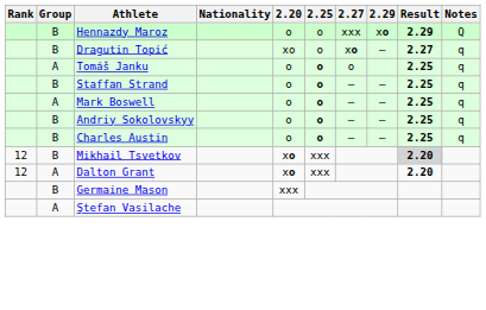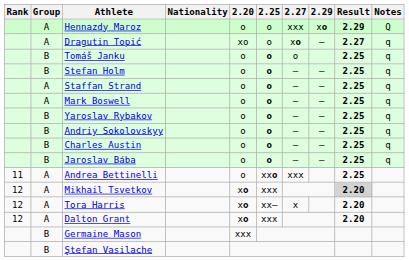 <table class="wikitable sortable" style="text-align:center">
 <tr>
 <th>Rank</th>
 <th>Group</th>
 <th>Athlete</th>
 <th>Nationality</th>
 <th>2.20</th>
 <th>2.25</th>
 <th>2.27</th>
 <th>2.29</th>
 <th>Result</th>
 <th>Notes</th>
 </tr>
 <tr bgcolor=ccffcc>
 <td></td>
-<td>B</td>
+<td>A</td>
 <td align="left"><a href='#'>Hennazdy Maroz</a></td>
 <td align=left></td>
 <td>o</td>
 <td>o</td>
 <td>xxx</td>
 <td>x<strong>o</strong></td>
 <td><strong>2.29</strong></td>
 <td>Q</td>
 </tr>
 <tr bgcolor=ddffdd>
 <td></td>
-<td>B</td>
+<td>A</td>
 <td align="left"><a href='#'>Dragutin Topić</a></td>
 <td align=left></td>
 <td>xo</td>
 <td>o</td>
 <td>x<strong>o</strong></td>
 <td>–</td>
 <td><strong>2.27</strong></td>
 <td>q</td>
 </tr>
 <tr bgcolor=ddffdd>
 <td></td>
-<td>A</td>
+<td>B</td>
 <td align="left"><a href='#'>Tomáš Janku</a></td>
 <td align=left></td>
 <td>o</td>
 <td><strong>o</strong></td>
 <td>o</td>
 <td></td>
 <td><strong>2.25</strong></td>
 <td>q</td>
 </tr>
 <tr bgcolor=ddffdd>
 <td></td>
 <td>B</td>
+<td align="left"><a href='#'>Stefan Holm</a></td>
+<td align=left></td>
+<td>o</td>
+<td><strong>o</strong></td>
+<td>–</td>
+<td>–</td>
+<td><strong>2.25</strong></td>
+<td>q</td>
+</tr>
+<tr bgcolor=ddffdd>
+<td></td>
+<td>A</td>
 <td align="left"><a href='#'>Staffan Strand</a></td>
 <td align=left></td>
 <td>o</td>
 <td><strong>o</strong></td>
 <td>–</td>
 <td>–</td>
 <td><strong>2.25</strong></td>
 <td>q</td>
 </tr>
 <tr bgcolor=ddffdd>
 <td></td>
 <td>A</td>
 <td align="left"><a href='#'>Mark Boswell</a></td>
+<td align=left></td>
+<td>o</td>
+<td><strong>o</strong></td>
+<td>–</td>
+<td>–</td>
+<td><strong>2.25</strong></td>
+<td>q</td>
+</tr>
+<tr bgcolor=ddffdd>
+<td></td>
+<td>B</td>
+<td align="left"><a href='#'>Yaroslav Rybakov</a></td>
 <td align=left></td>
 <td>o</td>
 <td><strong>o</strong></td>
 <td>–</td>
 <td>–</td>
 <td><strong>2.25</strong></td>
 <td>q</td>
 </tr>
 <tr bgcolor=ddffdd>
 <td></td>
 <td>B</td>
 <td align="left"><a href='#'>Andriy Sokolovskyy</a></td>
 <td align=left></td>
 <td>o</td>
 <td><strong>o</strong></td>
 <td>–</td>
 <td>–</td>
 <td><strong>2.25</strong></td>
 <td>q</td>
 </tr>
 <tr bgcolor=ddffdd>
 <td></td>
 <td>B</td>
 <td align="left"><a href='#'>Charles Austin</a></td>
 <td align=left></td>
 <td>o</td>
 <td><strong>o</strong></td>
 <td>–</td>
 <td>–</td>
 <td><strong>2.25</strong></td>
 <td>q</td>
 </tr>
+<tr bgcolor=ddffdd>
+<td></td>
+<td>B</td>
+<td align="left"><a href='#'>Jaroslav Bába</a></td>
+<td align=left></td>
+<td>o</td>
+<td><strong>o</strong></td>
+<td>–</td>
+<td>–</td>
+<td><strong>2.25</strong></td>
+<td>q</td>
+</tr>
+<tr>
+<td>11</td>
+<td>A</td>
+<td align="left"><a href='#'>Andrea Bettinelli</a></td>
+<td align=left></td>
+<td>o</td>
+<td>xx<strong>o</strong></td>
+<td>xxx</td>
+<td></td>
+<td><strong>2.25</strong></td>
+<td></td>
+</tr>
 <tr>
 <td>12</td>
-<td>B</td>
+<td>A</td>
 <td align="left"><a href='#'>Mikhail Tsvetkov</a></td>
 <td align=left></td>
 <td>x<strong>o</strong></td>
 <td>xxx</td>
 <td colspan=2></td>
 <td style="background: lightgrey;"><strong>2.20</strong></td>
+<td></td>
+</tr>
+<tr>
+<td>12</td>
+<td>A</td>
+<td align="left"><a href='#'>Tora Harris</a></td>
+<td align=left></td>
+<td>x<strong>o</strong></td>
+<td>xx–</td>
+<td>x</td>
+<td></td>
+<td><strong>2.20</strong></td>
 <td></td>
 </tr>
 <tr>
 <td>12</td>
 <td>A</td>
 <td align="left"><a href='#'>Dalton Grant</a></td>
 <td align=left></td>
 <td>x<strong>o</strong></td>
 <td>xxx</td>
 <td colspan=2></td>
 <td><strong>2.20</strong></td>
 <td></td>
 </tr>
 <tr>
 <td></td>
 <td>B</td>
 <td align="left"><a href='#'>Germaine Mason</a></td>
 <td align=left></td>
 <td>xxx</td>
 <td colspan=3></td>
 <td><strong></strong></td>
 <td></td>
 </tr>
 <tr>
 <td></td>
-<td>A</td>
+<td>B</td>
 <td align="left"><a href='#'>Ştefan Vasilache</a></td>
 <td align=left></td>
 <td colspan=4></td>
 <td><strong></strong></td>
 <td></td>
 </tr>
 </table>
